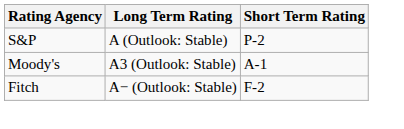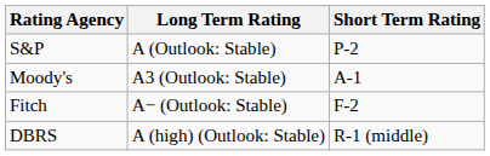 <table class="wikitable">
 <tr>
 <th>Rating Agency</th>
 <th>Long Term Rating</th>
 <th>Short Term Rating</th>
 </tr>
 <tr>
 <td>S&P</td>
 <td>A (Outlook: Stable)</td>
 <td>P-2</td>
 </tr>
 <tr>
 <td>Moody's</td>
 <td>A3 (Outlook: Stable)</td>
 <td>A-1</td>
 </tr>
 <tr>
 <td>Fitch</td>
 <td>A− (Outlook: Stable)</td>
 <td>F-2</td>
 </tr>
+<tr>
+<td>DBRS</td>
+<td>A (high) (Outlook: Stable)</td>
+<td>R-1 (middle)</td>
+</tr>
 </table>
